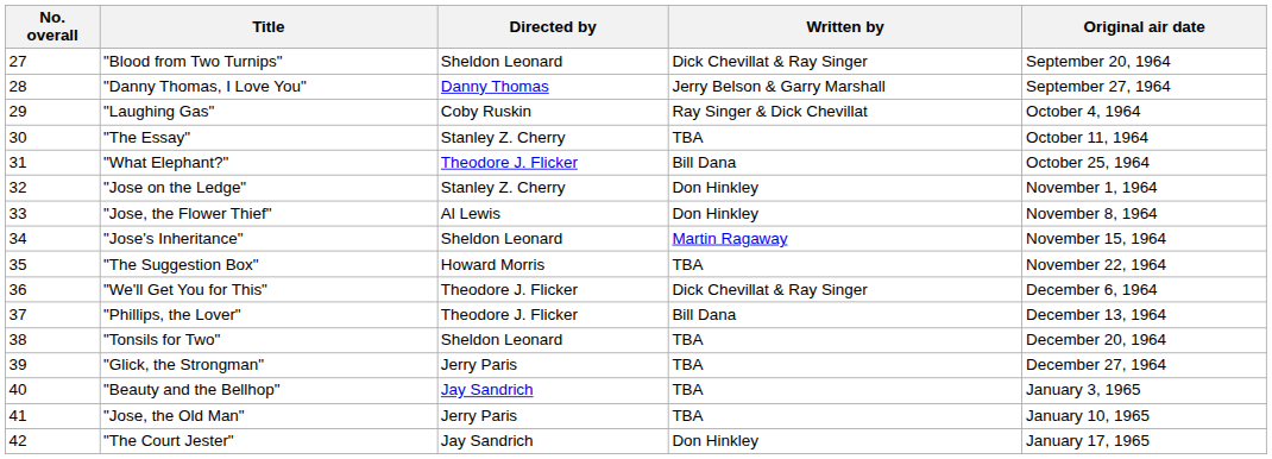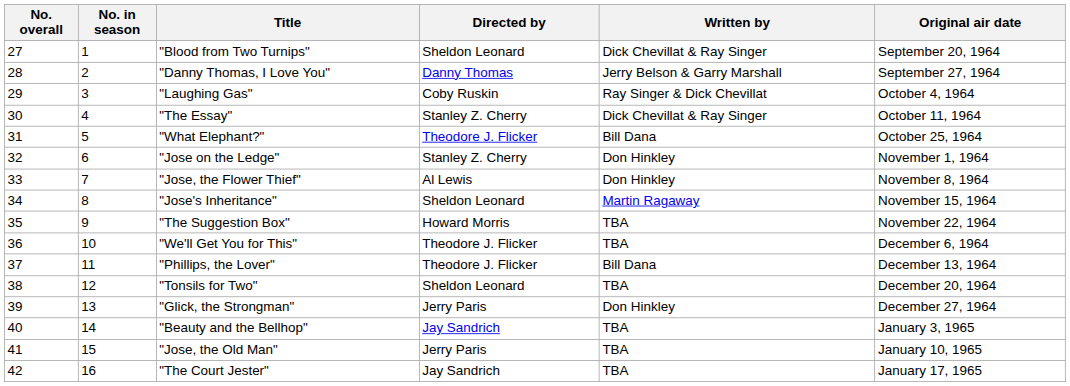 <table class="wikitable plainrowheaders" style="width:100%; background:#fff;">
 <tr>
 <th style="background:#;">No.<br>overall</th>
+<th style="background:#;">No. in<br>season</th>
 <th style="background:#;">Title</th>
 <th style="background:#;">Directed by</th>
 <th style="background:#;">Written by</th>
 <th style="background:#;">Original air date</th>
 </tr>
 <tr>
 <td>27</td>
+<td>1</td>
 <td>"Blood from Two Turnips"</td>
 <td>Sheldon Leonard</td>
 <td>Dick Chevillat & Ray Singer</td>
 <td>September 20, 1964</td>
 </tr>
 <tr>
 <td>28</td>
+<td>2</td>
 <td>"Danny Thomas, I Love You"</td>
 <td><a href='#'>Danny Thomas</a></td>
 <td>Jerry Belson & Garry Marshall</td>
 <td>September 27, 1964</td>
 </tr>
 <tr>
 <td>29</td>
+<td>3</td>
 <td>"Laughing Gas"</td>
 <td>Coby Ruskin</td>
 <td>Ray Singer & Dick Chevillat</td>
 <td>October 4, 1964</td>
 </tr>
 <tr>
 <td>30</td>
+<td>4</td>
 <td>"The Essay"</td>
 <td>Stanley Z. Cherry</td>
-<td>TBA</td>
+<td>Dick Chevillat & Ray Singer</td>
 <td>October 11, 1964</td>
 </tr>
 <tr>
 <td>31</td>
+<td>5</td>
 <td>"What Elephant?"</td>
 <td><a href='#'>Theodore J. Flicker</a></td>
 <td>Bill Dana</td>
 <td>October 25, 1964</td>
 </tr>
 <tr>
 <td>32</td>
+<td>6</td>
 <td>"Jose on the Ledge"</td>
 <td>Stanley Z. Cherry</td>
 <td>Don Hinkley</td>
 <td>November 1, 1964</td>
 </tr>
 <tr>
 <td>33</td>
+<td>7</td>
 <td>"Jose, the Flower Thief"</td>
 <td>Al Lewis</td>
 <td>Don Hinkley</td>
 <td>November 8, 1964</td>
 </tr>
 <tr>
 <td>34</td>
+<td>8</td>
 <td>"Jose's Inheritance"</td>
 <td>Sheldon Leonard</td>
 <td><a href='#'>Martin Ragaway</a></td>
 <td>November 15, 1964</td>
 </tr>
 <tr>
 <td>35</td>
+<td>9</td>
 <td>"The Suggestion Box"</td>
 <td>Howard Morris</td>
 <td>TBA</td>
 <td>November 22, 1964</td>
 </tr>
 <tr>
 <td>36</td>
+<td>10</td>
 <td>"We'll Get You for This"</td>
 <td>Theodore J. Flicker</td>
-<td>Dick Chevillat & Ray Singer</td>
+<td>TBA</td>
 <td>December 6, 1964</td>
 </tr>
 <tr>
 <td>37</td>
+<td>11</td>
 <td>"Phillips, the Lover"</td>
 <td>Theodore J. Flicker</td>
 <td>Bill Dana</td>
 <td>December 13, 1964</td>
 </tr>
 <tr>
 <td>38</td>
+<td>12</td>
 <td>"Tonsils for Two"</td>
 <td>Sheldon Leonard</td>
 <td>TBA</td>
 <td>December 20, 1964</td>
 </tr>
 <tr>
 <td>39</td>
+<td>13</td>
 <td>"Glick, the Strongman"</td>
 <td>Jerry Paris</td>
-<td>TBA</td>
+<td>Don Hinkley</td>
 <td>December 27, 1964</td>
 </tr>
 <tr>
 <td>40</td>
+<td>14</td>
 <td>"Beauty and the Bellhop"</td>
 <td><a href='#'>Jay Sandrich</a></td>
 <td>TBA</td>
 <td>January 3, 1965</td>
 </tr>
 <tr>
 <td>41</td>
+<td>15</td>
 <td>"Jose, the Old Man"</td>
 <td>Jerry Paris</td>
 <td>TBA</td>
 <td>January 10, 1965</td>
 </tr>
 <tr>
 <td>42</td>
+<td>16</td>
 <td>"The Court Jester"</td>
 <td>Jay Sandrich</td>
-<td>Don Hinkley</td>
+<td>TBA</td>
 <td>January 17, 1965</td>
 </tr>
 </table>
